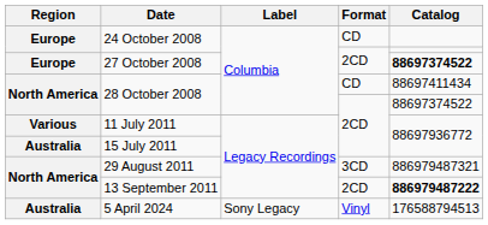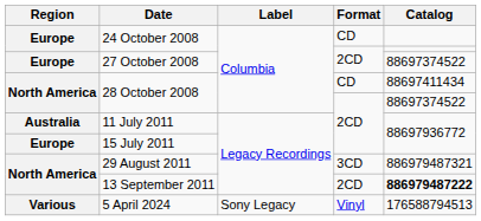 <table class="wikitable plainrowheaders">
 <tr>
 <th>Region</th>
 <th>Date</th>
 <th>Label</th>
 <th>Format</th>
 <th>Catalog</th>
 </tr>
 <tr>
 <th scope="row" rowspan="2">Europe</th>
 <td rowspan="2">24 October 2008</td>
 <td rowspan="5"><a href='#'>Columbia</a></td>
 <td>CD</td>
 <td></td>
 </tr>
 <tr>
 <td rowspan="2">2CD</td>
 <td></td>
 </tr>
 <tr>
 <th scope="row">Europe</th>
 <td>27 October 2008</td>
-<td><strong>88697374522</strong></td>
+<td>88697374522</td>
 </tr>
 <tr>
 <th scope="row" rowspan="2">North America</th>
 <td rowspan="2">28 October 2008</td>
 <td>CD</td>
 <td>88697411434</td>
 </tr>
 <tr>
 <td rowspan="3">2CD</td>
 <td>88697374522</td>
 </tr>
 <tr>
-<th scope="row">Various</th>
+<th scope="row">Australia</th>
 <td>11 July 2011</td>
 <td rowspan="4"><a href='#'>Legacy Recordings</a><br></td>
 <td rowspan="2">88697936772</td>
 </tr>
 <tr>
-<th scope="row">Australia</th>
+<th scope="row">Europe</th>
 <td>15 July 2011</td>
 </tr>
 <tr>
 <th scope="row" rowspan="2">North America</th>
 <td>29 August 2011</td>
 <td>3CD</td>
 <td>886979487321</td>
 </tr>
 <tr>
 <td>13 September 2011</td>
 <td>2CD</td>
 <td><strong>886979487222</strong></td>
 </tr>
 <tr>
-<th scope="row">Australia</th>
+<th scope="row">Various</th>
 <td>5 April 2024</td>
 <td>Sony Legacy</td>
 <td><a href='#'>Vinyl</a></td>
 <td>176588794513</td>
 </tr>
 </table>
